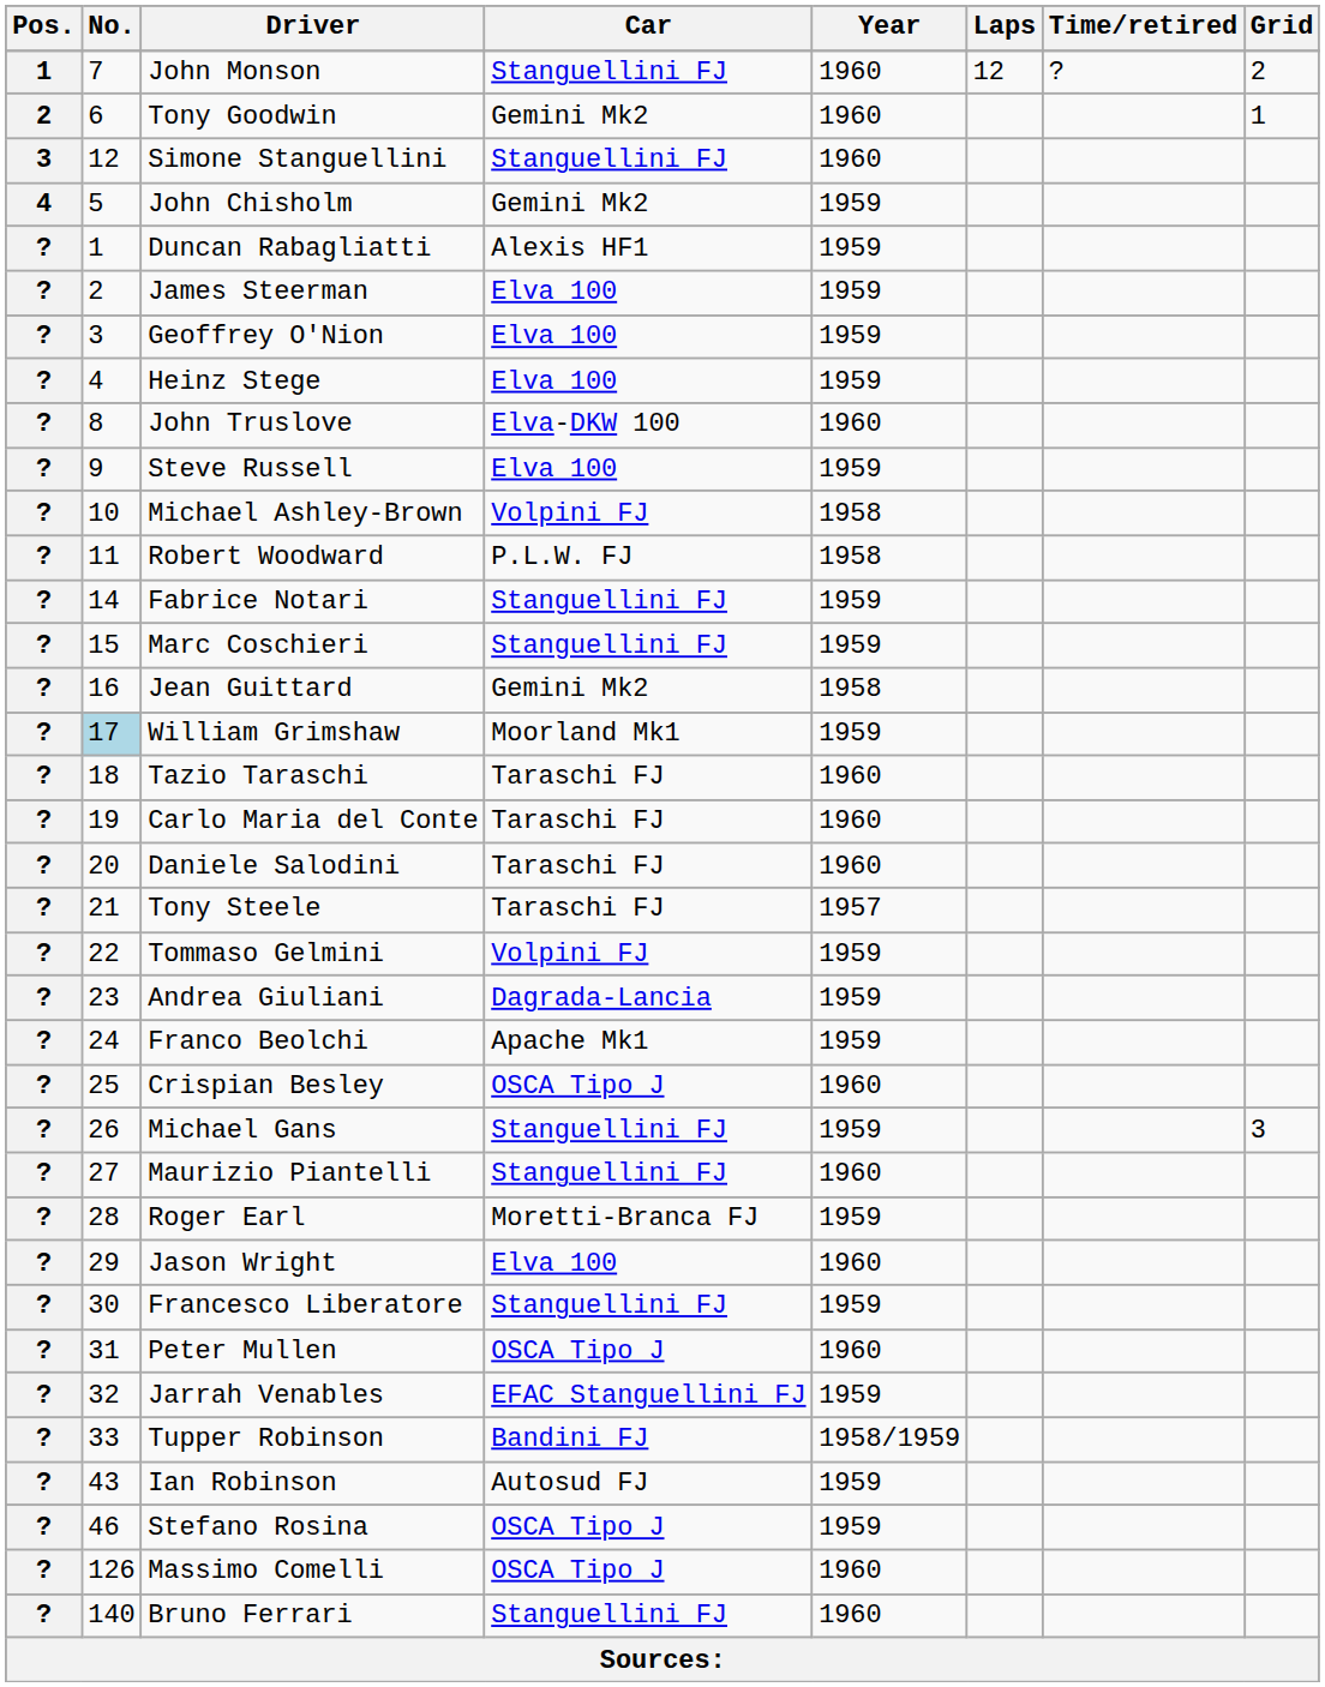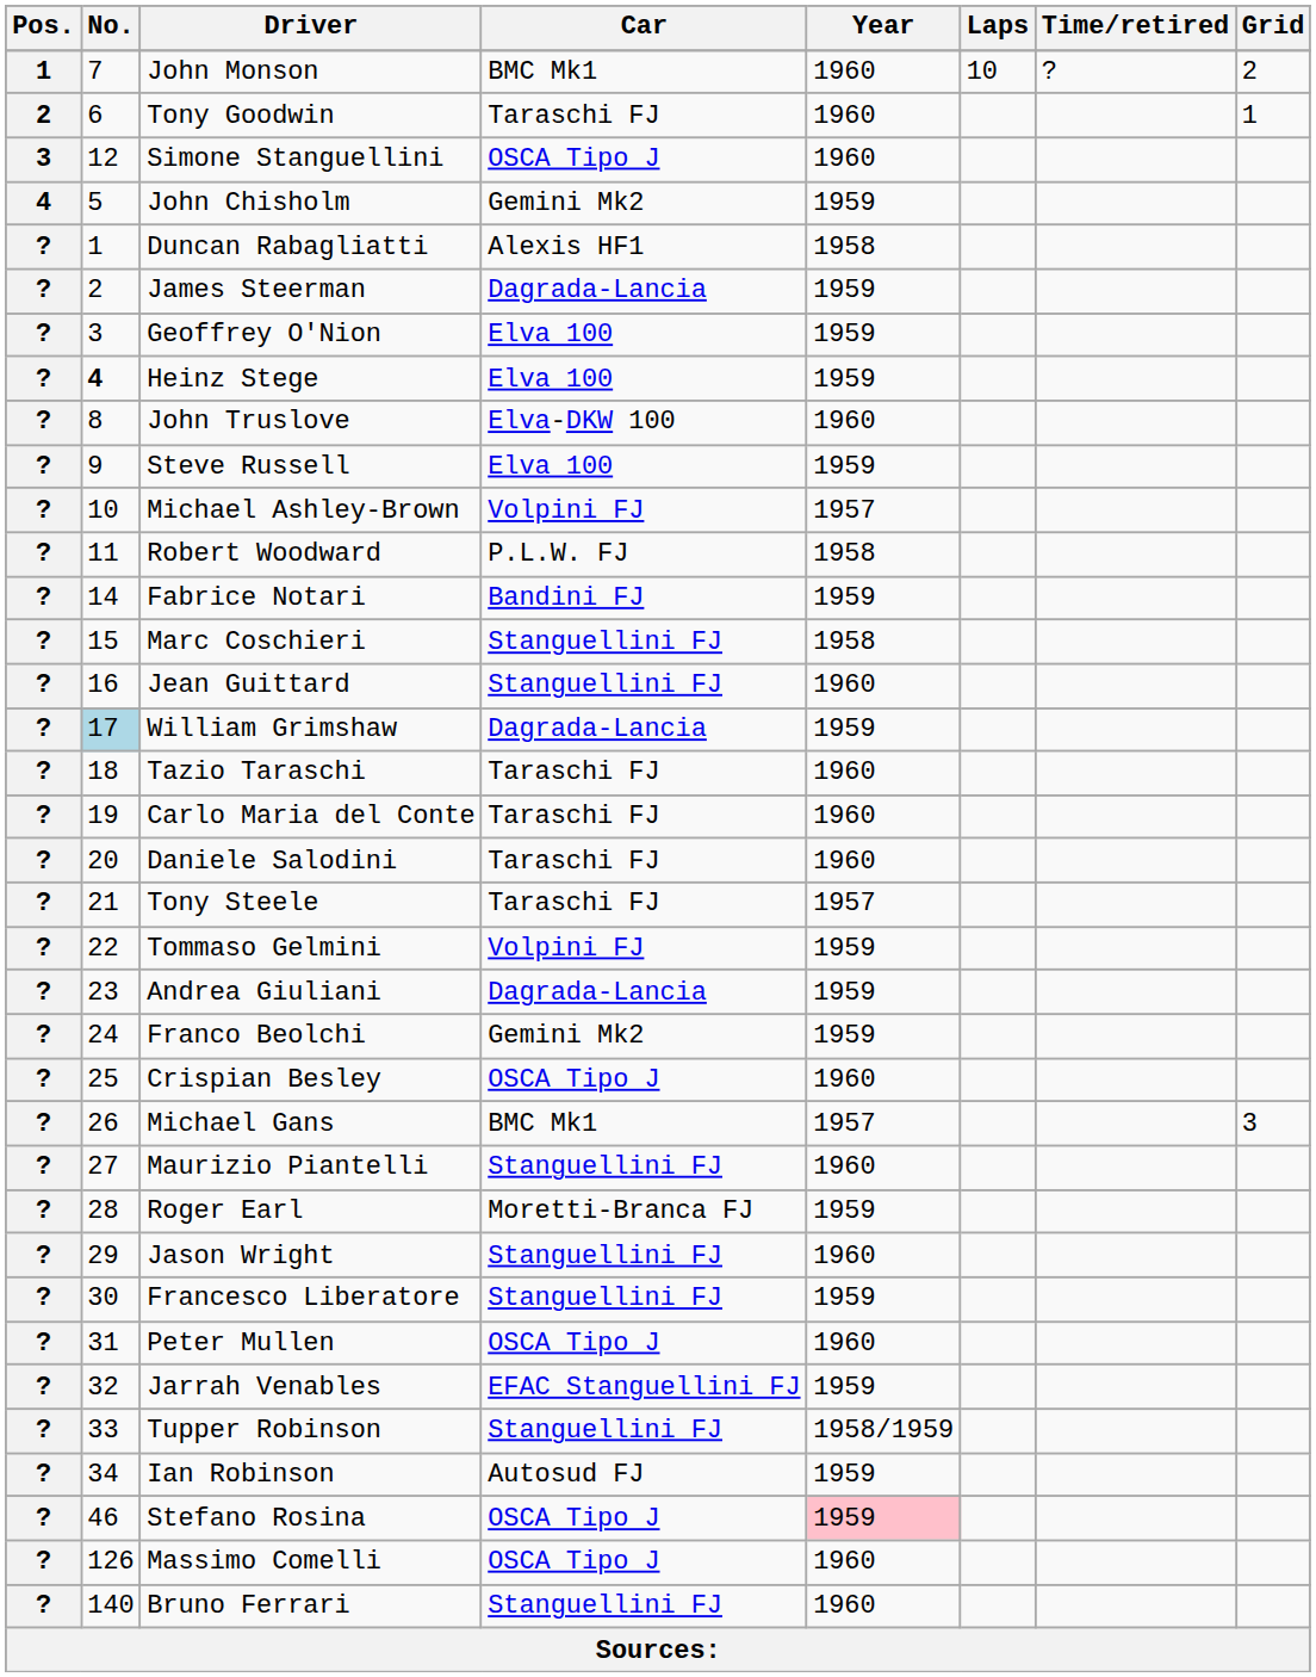 <table class="wikitable" style="font-size:90%">
 <tr>
 <th>Pos.</th>
 <th>No.</th>
 <th>Driver</th>
 <th>Car</th>
 <th>Year</th>
 <th>Laps</th>
 <th>Time/retired</th>
 <th>Grid</th>
 </tr>
 <tr>
 </tr>
 <tr>
 <th>1</th>
 <td>7</td>
 <td> John Monson</td>
-<td><a href='#'>Stanguellini FJ</a></td>
+<td>BMC Mk1</td>
 <td>1960</td>
-<td>12</td>
+<td>10</td>
 <td>?</td>
 <td>2</td>
 </tr>
 <tr>
 <th>2</th>
 <td>6</td>
 <td> Tony Goodwin</td>
-<td>Gemini Mk2</td>
+<td>Taraschi FJ</td>
 <td>1960</td>
 <td></td>
 <td></td>
 <td>1</td>
 </tr>
 <tr>
 <th>3</th>
 <td>12</td>
 <td> Simone Stanguellini</td>
-<td><a href='#'>Stanguellini FJ</a></td>
+<td><a href='#'>OSCA Tipo J</a></td>
 <td>1960</td>
 <td></td>
 <td></td>
 <td></td>
 </tr>
 <tr>
 <th>4</th>
 <td>5</td>
 <td> John Chisholm</td>
 <td>Gemini Mk2</td>
 <td>1959</td>
 <td></td>
 <td></td>
 <td></td>
 </tr>
 <tr>
 <th>?</th>
 <td>1</td>
 <td> Duncan Rabagliatti</td>
 <td>Alexis HF1</td>
-<td>1959</td>
+<td>1958</td>
 <td></td>
 <td></td>
 <td></td>
 </tr>
 <tr>
 <th>?</th>
 <td>2</td>
 <td> James Steerman</td>
-<td><a href='#'>Elva 100</a></td>
+<td><a href='#'>Dagrada-Lancia</a></td>
 <td>1959</td>
 <td></td>
 <td></td>
 <td></td>
 </tr>
 <tr>
 <th>?</th>
 <td>3</td>
 <td> Geoffrey O'Nion</td>
 <td><a href='#'>Elva 100</a></td>
 <td>1959</td>
 <td></td>
 <td></td>
 <td></td>
 </tr>
 <tr>
 <th>?</th>
-<td>4</td>
+<td><strong>4</strong></td>
 <td> Heinz Stege</td>
 <td><a href='#'>Elva 100</a></td>
 <td>1959</td>
 <td></td>
 <td></td>
 <td></td>
 </tr>
 <tr>
 <th>?</th>
 <td>8</td>
 <td> John Truslove</td>
 <td><a href='#'>Elva</a>-<a href='#'>DKW</a> 100</td>
 <td>1960</td>
 <td></td>
 <td></td>
 <td></td>
 </tr>
 <tr>
 <th>?</th>
 <td>9</td>
 <td> Steve Russell</td>
 <td><a href='#'>Elva 100</a></td>
 <td>1959</td>
 <td></td>
 <td></td>
 <td></td>
 </tr>
 <tr>
 <th>?</th>
 <td>10</td>
 <td> Michael Ashley-Brown</td>
 <td><a href='#'>Volpini FJ</a></td>
-<td>1958</td>
+<td>1957</td>
 <td></td>
 <td></td>
 <td></td>
 </tr>
 <tr>
 <th>?</th>
 <td>11</td>
 <td> Robert Woodward</td>
 <td>P.L.W. FJ</td>
 <td>1958</td>
 <td></td>
 <td></td>
 <td></td>
 </tr>
 <tr>
 <th>?</th>
 <td>14</td>
 <td> Fabrice Notari</td>
-<td><a href='#'>Stanguellini FJ</a></td>
+<td><a href='#'>Bandini FJ</a></td>
 <td>1959</td>
 <td></td>
 <td></td>
 <td></td>
 </tr>
 <tr>
 <th>?</th>
 <td>15</td>
 <td> Marc Coschieri</td>
 <td><a href='#'>Stanguellini FJ</a></td>
-<td>1959</td>
+<td>1958</td>
 <td></td>
 <td></td>
 <td></td>
 </tr>
 <tr>
 <th>?</th>
 <td>16</td>
 <td> Jean Guittard</td>
-<td>Gemini Mk2</td>
-<td>1958</td>
+<td><a href='#'>Stanguellini FJ</a></td>
+<td>1960</td>
 <td></td>
 <td></td>
 <td></td>
 </tr>
 <tr>
 <th>?</th>
 <td style="background: lightblue;">17</td>
 <td> William Grimshaw</td>
-<td>Moorland Mk1</td>
+<td><a href='#'>Dagrada-Lancia</a></td>
 <td>1959</td>
 <td></td>
 <td></td>
 <td></td>
 </tr>
 <tr>
 <th>?</th>
 <td>18</td>
 <td> Tazio Taraschi</td>
 <td>Taraschi FJ</td>
 <td>1960</td>
 <td></td>
 <td></td>
 <td></td>
 </tr>
 <tr>
 <th>?</th>
 <td>19</td>
 <td> Carlo Maria del Conte</td>
 <td>Taraschi FJ</td>
 <td>1960</td>
 <td></td>
 <td></td>
 <td></td>
 </tr>
 <tr>
 <th>?</th>
 <td>20</td>
 <td> Daniele Salodini</td>
 <td>Taraschi FJ</td>
 <td>1960</td>
 <td></td>
 <td></td>
 <td></td>
 </tr>
 <tr>
 <th>?</th>
 <td>21</td>
 <td> Tony Steele</td>
 <td>Taraschi FJ</td>
 <td>1957</td>
 <td></td>
 <td></td>
 <td></td>
 </tr>
 <tr>
 <th>?</th>
 <td>22</td>
 <td> Tommaso Gelmini</td>
 <td><a href='#'>Volpini FJ</a></td>
 <td>1959</td>
 <td></td>
 <td></td>
 <td></td>
 </tr>
 <tr>
 <th>?</th>
 <td>23</td>
 <td> Andrea Giuliani</td>
 <td><a href='#'>Dagrada-Lancia</a></td>
 <td>1959</td>
 <td></td>
 <td></td>
 <td></td>
 </tr>
 <tr>
 <th>?</th>
 <td>24</td>
 <td> Franco Beolchi</td>
-<td>Apache Mk1</td>
+<td>Gemini Mk2</td>
 <td>1959</td>
 <td></td>
 <td></td>
 <td></td>
 </tr>
 <tr>
 <th>?</th>
 <td>25</td>
 <td> Crispian Besley</td>
 <td><a href='#'>OSCA Tipo J</a></td>
 <td>1960</td>
 <td></td>
 <td></td>
 <td></td>
 </tr>
 <tr>
 <th>?</th>
 <td>26</td>
 <td> Michael Gans</td>
-<td><a href='#'>Stanguellini FJ</a></td>
-<td>1959</td>
+<td>BMC Mk1</td>
+<td>1957</td>
 <td></td>
 <td></td>
 <td>3</td>
 </tr>
 <tr>
 <th>?</th>
 <td>27</td>
 <td> Maurizio Piantelli</td>
 <td><a href='#'>Stanguellini FJ</a></td>
 <td>1960</td>
 <td></td>
 <td></td>
 <td></td>
 </tr>
 <tr>
 <th>?</th>
 <td>28</td>
 <td> Roger Earl</td>
 <td>Moretti-Branca FJ</td>
 <td>1959</td>
 <td></td>
 <td></td>
 <td></td>
 </tr>
 <tr>
 <th>?</th>
 <td>29</td>
 <td> Jason Wright</td>
-<td><a href='#'>Elva 100</a></td>
+<td><a href='#'>Stanguellini FJ</a></td>
 <td>1960</td>
 <td></td>
 <td></td>
 <td></td>
 </tr>
 <tr>
 <th>?</th>
 <td>30</td>
 <td> Francesco Liberatore</td>
 <td><a href='#'>Stanguellini FJ</a></td>
 <td>1959</td>
 <td></td>
 <td></td>
 <td></td>
 </tr>
 <tr>
 <th>?</th>
 <td>31</td>
 <td> Peter Mullen</td>
 <td><a href='#'>OSCA Tipo J</a></td>
 <td>1960</td>
 <td></td>
 <td></td>
 <td></td>
 </tr>
 <tr>
 <th>?</th>
 <td>32</td>
 <td> Jarrah Venables</td>
 <td><a href='#'>EFAC Stanguellini FJ</a></td>
 <td>1959</td>
 <td></td>
 <td></td>
 <td></td>
 </tr>
 <tr>
 <th>?</th>
 <td>33</td>
 <td> Tupper Robinson</td>
-<td><a href='#'>Bandini FJ</a></td>
+<td><a href='#'>Stanguellini FJ</a></td>
 <td>1958/1959</td>
 <td></td>
 <td></td>
 <td></td>
 </tr>
 <tr>
 <th>?</th>
-<td>43</td>
+<td>34</td>
 <td> Ian Robinson</td>
 <td>Autosud FJ</td>
 <td>1959</td>
 <td></td>
 <td></td>
 <td></td>
 </tr>
 <tr>
 <th>?</th>
 <td>46</td>
 <td> Stefano Rosina</td>
 <td><a href='#'>OSCA Tipo J</a></td>
-<td>1959</td>
+<td style="background: pink;">1959</td>
 <td></td>
 <td></td>
 <td></td>
 </tr>
 <tr>
 <th>?</th>
 <td>126</td>
 <td> Massimo Comelli</td>
 <td><a href='#'>OSCA Tipo J</a></td>
 <td>1960</td>
 <td></td>
 <td></td>
 <td></td>
 </tr>
 <tr>
 <th>?</th>
 <td>140</td>
 <td> Bruno Ferrari</td>
 <td><a href='#'>Stanguellini FJ</a></td>
 <td>1960</td>
 <td></td>
 <td></td>
 <td></td>
 </tr>
 <tr style="background-color:#E5E4E2" align="center">
 <th colspan=8>Sources:</th>
 </tr>
 <tr>
 </tr>
 </table>
